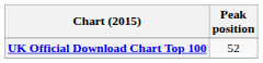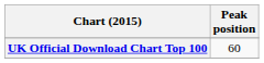 <table class="wikitable sortable plainrowheaders">
 <tr>
 <th>Chart (2015)</th>
 <th>Peak<br>position</th>
 </tr>
 <tr>
 </tr>
 <tr>
 <th scope="row"><a href='#'>UK Official Download Chart Top 100</a></th>
-<td style="text-align:center;">52</td>
+<td style="text-align:center;">60</td>
 </tr>
 <tr>
 </tr>
 <tr>
 </tr>
 </table>
